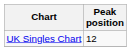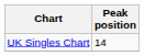 <table class="wikitable">
 <tr>
 <th>Chart</th>
 <th>Peak<br>position</th>
 </tr>
 <tr>
 <td><a href='#'>UK Singles Chart</a></td>
-<td>12</td>
+<td>14</td>
 </tr>
 <tr>
 </tr>
 </table>
